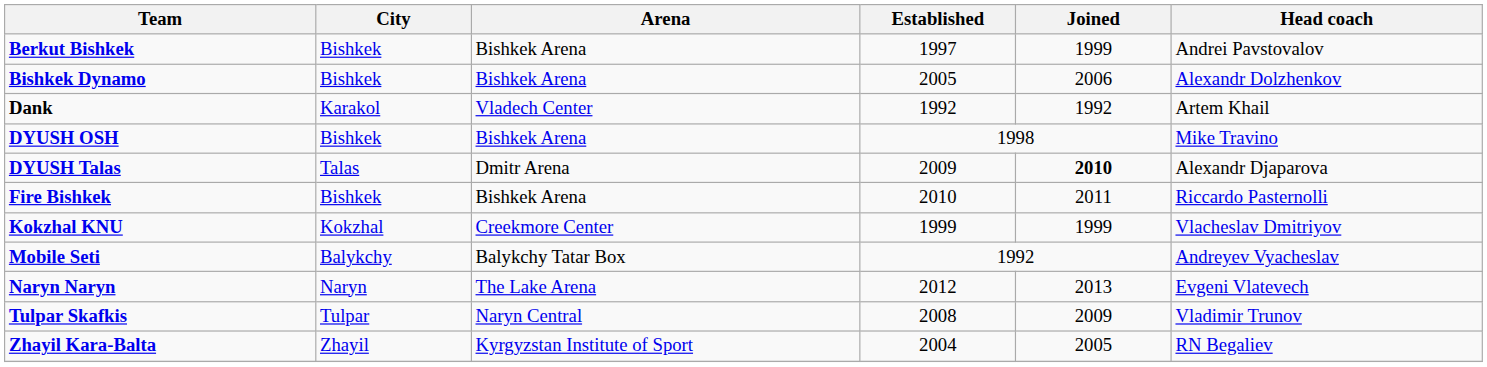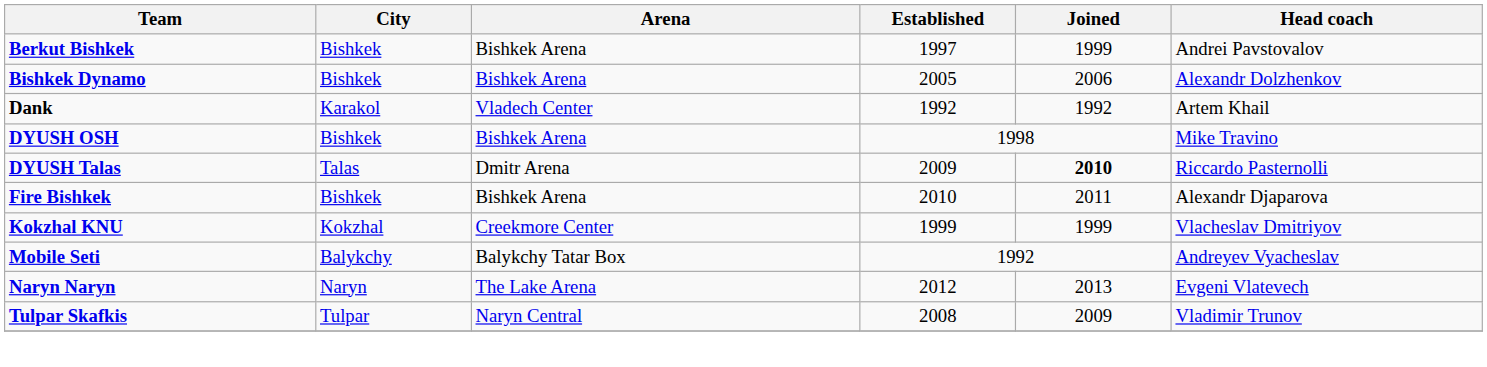 <table class="wikitable" style="width:100%; text-align:left">
 <tr>
 <th width=20%>Team</th>
 <th width=10%>City</th>
 <th width=25%>Arena</th>
 <th width=10%>Established</th>
 <th width=10%>Joined</th>
 <th width=20%>Head coach</th>
 </tr>
 <tr>
 <td><strong><a href='#'>Berkut Bishkek</a></strong></td>
 <td><a href='#'>Bishkek</a></td>
 <td>Bishkek Arena</td>
 <td align=center>1997</td>
 <td align=center>1999</td>
 <td> Andrei Pavstovalov</td>
 </tr>
 <tr>
 <td><strong><a href='#'>Bishkek Dynamo</a></strong></td>
 <td><a href='#'>Bishkek</a></td>
 <td><a href='#'>Bishkek Arena</a></td>
 <td align=center>2005</td>
 <td align=center>2006</td>
 <td> <a href='#'>Alexandr Dolzhenkov</a></td>
 </tr>
 <tr>
 <td><strong>Dank</strong></td>
 <td><a href='#'>Karakol</a></td>
 <td><a href='#'>Vladech Center</a></td>
 <td align=center>1992</td>
 <td align=center>1992</td>
 <td> Artem Khail</td>
 </tr>
 <tr>
 <td><strong><a href='#'>DYUSH OSH</a></strong></td>
 <td><a href='#'>Bishkek</a></td>
 <td><a href='#'>Bishkek Arena</a></td>
 <td colspan="2" style="text-align:center;">1998</td>
 <td>  <a href='#'>Mike Travino</a></td>
 </tr>
 <tr>
 <td><strong><a href='#'>DYUSH Talas</a></strong></td>
 <td><a href='#'>Talas</a></td>
 <td>Dmitr Arena</td>
 <td align=center>2009</td>
 <td align=center><strong>2010</strong></td>
-<td> Alexandr Djaparova</td>
+<td>  <a href='#'>Riccardo Pasternolli</a></td>
 </tr>
 <tr>
 <td><strong><a href='#'>Fire Bishkek</a></strong></td>
 <td><a href='#'>Bishkek</a></td>
 <td>Bishkek Arena</td>
 <td align=center>2010</td>
 <td align=center>2011</td>
-<td>  <a href='#'>Riccardo Pasternolli</a></td>
+<td> Alexandr Djaparova</td>
 </tr>
 <tr>
 <td><strong><a href='#'>Kokzhal KNU</a></strong></td>
 <td><a href='#'>Kokzhal</a></td>
 <td><a href='#'>Creekmore Center</a></td>
 <td align=center>1999</td>
 <td align=center>1999</td>
 <td> <a href='#'>Vlacheslav Dmitriyov</a></td>
 </tr>
 <tr>
 <td><strong><a href='#'>Mobile Seti</a></strong></td>
 <td><a href='#'>Balykchy</a></td>
 <td>Balykchy Tatar Box</td>
 <td colspan="2" style="text-align:center;">1992</td>
 <td>  <a href='#'>Andreyev Vyacheslav</a></td>
 </tr>
 <tr>
 <td><strong><a href='#'>Naryn Naryn</a></strong></td>
 <td><a href='#'>Naryn</a></td>
 <td><a href='#'>The Lake Arena</a></td>
 <td align=center>2012</td>
 <td align=center>2013</td>
 <td>  <a href='#'>Evgeni Vlatevech</a></td>
 </tr>
 <tr>
 <td><strong><a href='#'>Tulpar Skafkis</a></strong></td>
 <td><a href='#'>Tulpar</a></td>
 <td><a href='#'>Naryn Central</a></td>
 <td align=center>2008</td>
 <td align=center>2009</td>
 <td> <a href='#'>Vladimir Trunov</a></td>
 </tr>
 <tr>
-<td><strong><a href='#'>Zhayil Kara-Balta</a></strong></td>
-<td><a href='#'>Zhayil</a></td>
-<td><a href='#'>Kyrgyzstan Institute of Sport</a></td>
-<td align=center>2004</td>
-<td align=center>2005</td>
-<td>  <a href='#'>RN Begaliev</a></td>
-</tr>
-<tr>
 </tr>
 </table>
